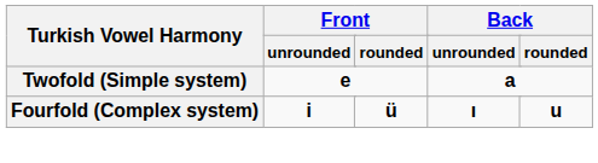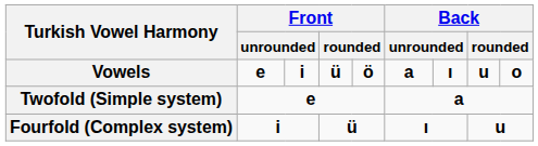 <table class="wikitable" style="text-align: center;; margin-left: 1em">
 <tr>
 <th rowspan="2">Turkish Vowel Harmony</th>
 <th colspan="4"><a href='#'>Front</a></th>
 <th colspan="4"><a href='#'>Back</a></th>
 </tr>
 <tr>
 <th colspan="2"><small>unrounded</small></th>
 <th colspan="2"><small>rounded</small></th>
 <th colspan="2"><small>unrounded</small></th>
 <th colspan="2"><small>rounded</small></th>
+</tr>
+<tr>
+<th>Vowels</th>
+<td style="border-right: 0;"><strong>e</strong> </td>
+<td><strong>i</strong> </td>
+<td><strong>ü</strong> </td>
+<td style="border-left: 0;"><strong>ö</strong> </td>
+<td><strong>a</strong> </td>
+<td style="border-left: 0;"><strong>ı</strong> </td>
+<td><strong>u</strong> </td>
+<td style="border-left: 0;"><strong>o</strong> </td>
 </tr>
 <tr style="text-align: center;">
 <th>Twofold (Simple system)</th>
 <td colspan="4"><strong>e</strong></td>
 <td colspan="4"><strong>a</strong></td>
 </tr>
 <tr style="text-align: center;">
 <th>Fourfold (Complex system)</th>
 <td colspan="2"><strong>i</strong></td>
 <td colspan="2"><strong>ü</strong></td>
 <td colspan="2"><strong>ı</strong></td>
 <td colspan="2"><strong>u</strong></td>
 </tr>
 </table>
